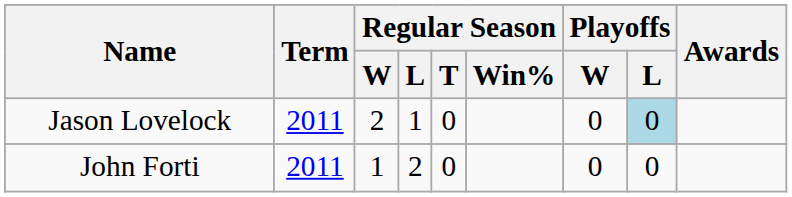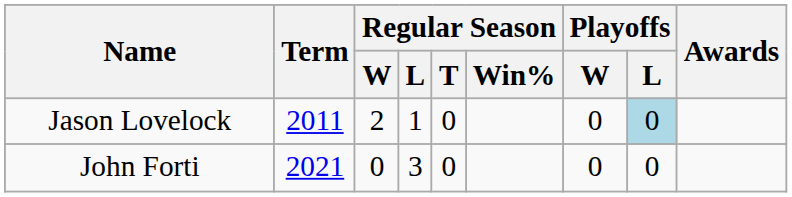 <table class="wikitable">
 <tr>
 <th rowspan="2" style="width:140px;">Name</th>
 <th rowspan="2">Term</th>
 <th colspan="4">Regular Season</th>
 <th colspan="2">Playoffs</th>
 <th rowspan="2">Awards</th>
 </tr>
 <tr>
 <th>W</th>
 <th>L</th>
 <th>T</th>
 <th>Win%</th>
 <th>W</th>
 <th>L</th>
 </tr>
 <tr>
 <td style="text-align:center;">Jason Lovelock</td>
 <td style="text-align:center;"><a href='#'>2011</a></td>
 <td style="text-align:center;">2</td>
 <td style="text-align:center;">1</td>
 <td style="text-align:center;">0</td>
 <td style="text-align:center;"></td>
 <td style="text-align:center;">0</td>
 <td style="background: lightblue; text-align:center;">0</td>
 <td style="text-align:center;"></td>
 </tr>
 <tr>
 <td style="text-align:center;">John Forti</td>
-<td style="text-align:center;"><a href='#'>2011</a></td>
-<td style="text-align:center;">1</td>
-<td style="text-align:center;">2</td>
+<td style="text-align:center;"><a href='#'>2021</a></td>
+<td style="text-align:center;">0</td>
+<td style="text-align:center;">3</td>
 <td style="text-align:center;">0</td>
 <td style="text-align:center;"></td>
 <td style="text-align:center;">0</td>
 <td style="text-align:center;">0</td>
 <td style="text-align:center;"></td>
 </tr>
 </table>
